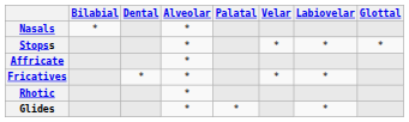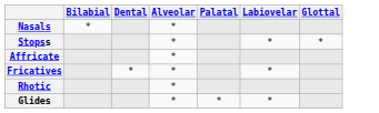 <table class="wikitable" style="text-align:center;">
 <tr>
 <th></th>
 <th><a href='#'>Bilabial</a></th>
 <th><a href='#'>Dental</a></th>
 <th><a href='#'>Alveolar</a></th>
 <th><a href='#'>Palatal</a></th>
-<th><a href='#'>Velar</a></th>
 <th><a href='#'>Labiovelar</a></th>
 <th><a href='#'>Glottal</a></th>
 </tr>
 <tr>
 <th><a href='#'>Nasals</a></th>
 <td>*</td>
 <td style="background:#e9e9e9;"></td>
 <td>*</td>
-<td style="background:#e9e9e9;"></td>
 <td style="background:#e9e9e9;"></td>
 <td style="background:#e9e9e9;"></td>
 <td style="background:#e9e9e9;"></td>
 </tr>
 <tr>
 <th><a href='#'>Stops</a>s</th>
 <td style="background:#e9e9e9;"></td>
 <td style="background:#e9e9e9;"></td>
 <td>*</td>
 <td style="background:#e9e9e9;"></td>
 <td>*</td>
 <td>*</td>
-<td>*</td>
 </tr>
 <tr>
 <th><a href='#'>Affricate</a></th>
 <td style="background:#e9e9e9;"></td>
 <td style="background:#e9e9e9;"></td>
 <td>*</td>
-<td style="background:#e9e9e9;"></td>
 <td style="background:#e9e9e9;"></td>
 <td style="background:#e9e9e9;"></td>
 <td style="background:#e9e9e9;"></td>
 </tr>
 <tr>
 <th><a href='#'>Fricatives</a></th>
 <td style="background:#e9e9e9;"></td>
 <td>*</td>
 <td>*</td>
 <td style="background:#e9e9e9;"></td>
 <td>*</td>
-<td>*</td>
 <td style="background:#e9e9e9;"></td>
 </tr>
 <tr>
 <th><a href='#'>Rhotic</a></th>
 <td style="background:#e9e9e9;"></td>
 <td style="background:#e9e9e9;"></td>
 <td>*</td>
 <td style="background:#e9e9e9;"></td>
 <td style="background:#e9e9e9;"></td>
 <td style="background:#e9e9e9;"></td>
-<td style="background:#e9e9e9;"></td>
 </tr>
 <tr>
 <th>Glides</th>
 <td style="background:#e9e9e9;"></td>
 <td style="background:#e9e9e9;"></td>
 <td>*</td>
 <td>*</td>
-<td style="background:#e9e9e9;"></td>
 <td>*</td>
 <td style="background:#e9e9e9;"></td>
 </tr>
 </table>
